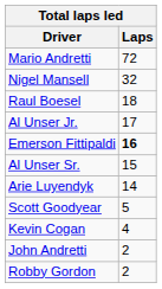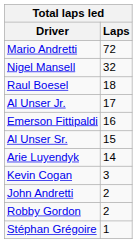 <table class="wikitable">
 <tr>
 <th colspan=2>Total laps led</th>
 </tr>
 <tr>
 <th>Driver</th>
 <th>Laps</th>
 </tr>
 <tr>
 <td><a href='#'>Mario Andretti</a></td>
 <td>72</td>
 </tr>
 <tr>
 <td><a href='#'>Nigel Mansell</a></td>
 <td>32</td>
 </tr>
 <tr>
 <td><a href='#'>Raul Boesel</a></td>
 <td>18</td>
 </tr>
 <tr>
 <td><a href='#'>Al Unser Jr.</a></td>
 <td>17</td>
 </tr>
 <tr>
 <td><a href='#'>Emerson Fittipaldi</a></td>
-<td><strong>16</strong></td>
+<td>16</td>
 </tr>
 <tr>
 <td><a href='#'>Al Unser Sr.</a></td>
 <td>15</td>
 </tr>
 <tr>
 <td><a href='#'>Arie Luyendyk</a></td>
 <td>14</td>
 </tr>
 <tr>
-<td><a href='#'>Scott Goodyear</a></td>
-<td>5</td>
-</tr>
-<tr>
 <td><a href='#'>Kevin Cogan</a></td>
-<td>4</td>
+<td>3</td>
 </tr>
 <tr>
 <td><a href='#'>John Andretti</a></td>
 <td>2</td>
 </tr>
 <tr>
 <td><a href='#'>Robby Gordon</a></td>
 <td>2</td>
 </tr>
+<tr>
+<td><a href='#'>Stéphan Grégoire</a></td>
+<td>1</td>
+</tr>
 </table>
